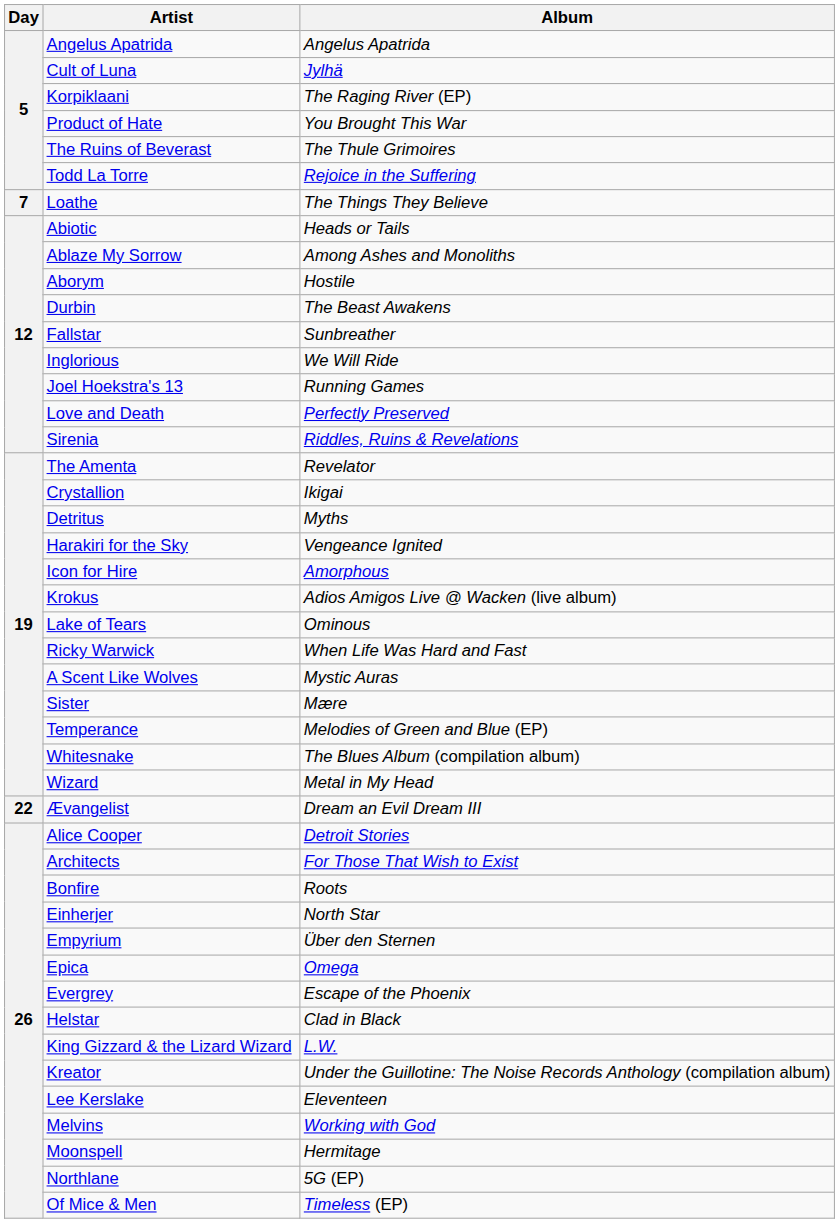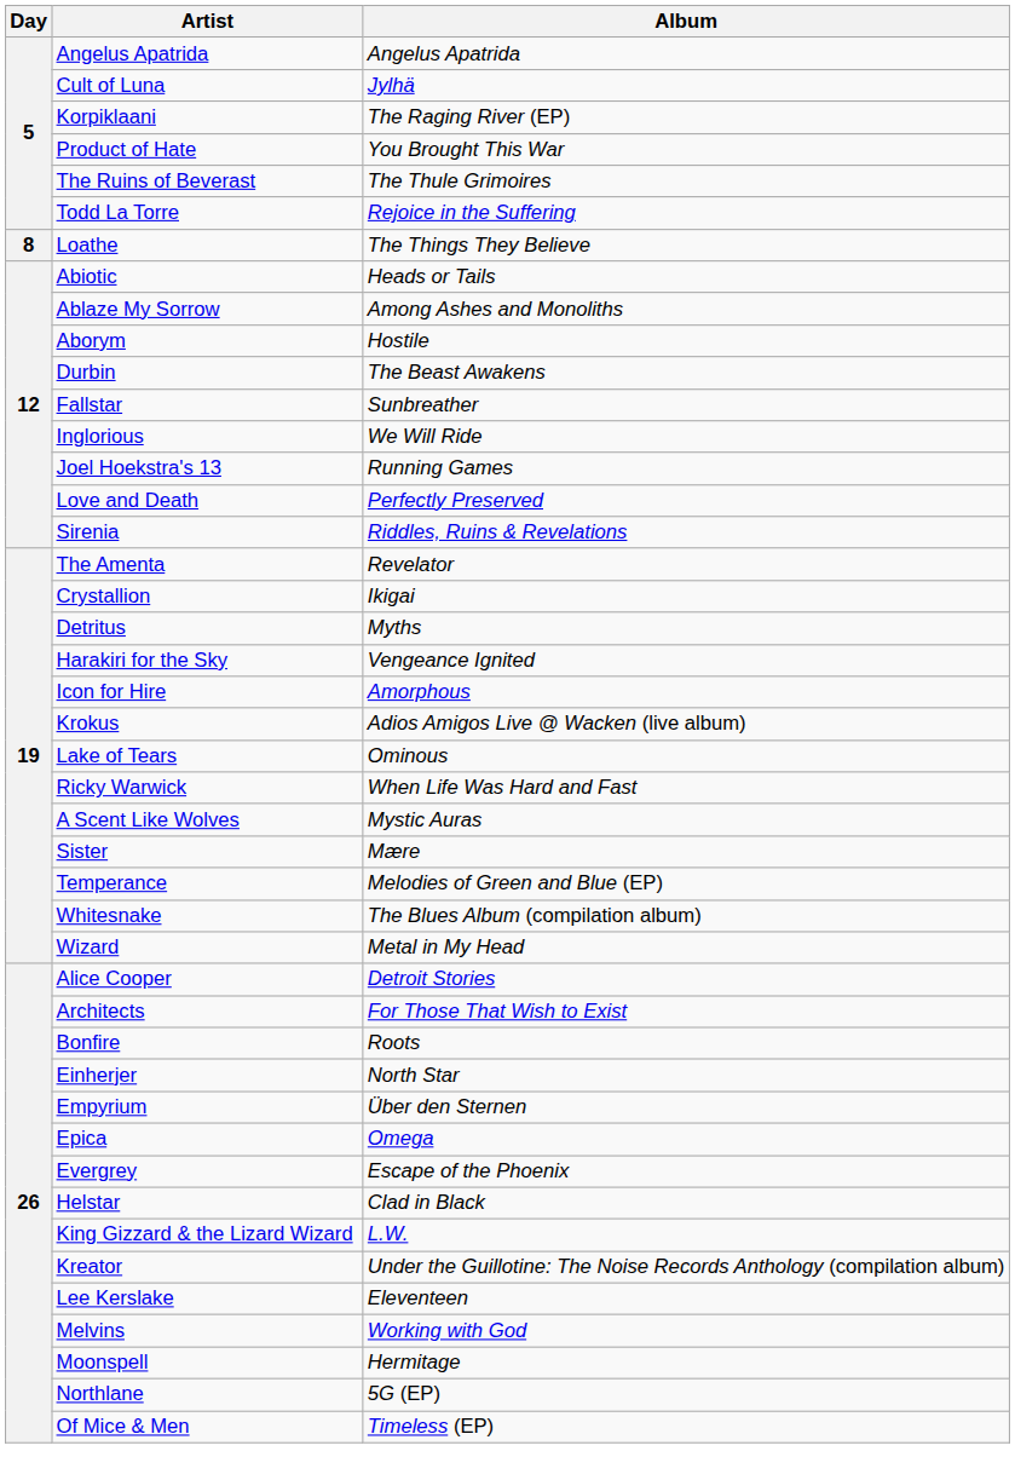 <table class="wikitable" id="table_February">
 <tr>
 <th scope="col">Day</th>
 <th scope="col" style="width:15em;">Artist</th>
 <th scope="col">Album</th>
 </tr>
 <tr>
 <th scope="row" rowspan="6">5</th>
 <td><a href='#'>Angelus Apatrida</a></td>
 <td><em>Angelus Apatrida</em></td>
 </tr>
 <tr>
 <td><a href='#'>Cult of Luna</a></td>
 <td><em><a href='#'>Jylhä</a></em></td>
 </tr>
 <tr>
 <td><a href='#'>Korpiklaani</a></td>
 <td><em>The Raging River</em> (EP)</td>
 </tr>
 <tr>
 <td><a href='#'>Product of Hate</a></td>
 <td><em>You Brought This War</em></td>
 </tr>
 <tr>
 <td><a href='#'>The Ruins of Beverast</a></td>
 <td><em>The Thule Grimoires</em></td>
 </tr>
 <tr>
 <td><a href='#'>Todd La Torre</a></td>
 <td><em><a href='#'>Rejoice in the Suffering</a></em></td>
 </tr>
 <tr>
-<th scope="row">7</th>
+<th scope="row">8</th>
 <td><a href='#'>Loathe</a></td>
 <td><em>The Things They Believe</em></td>
 </tr>
 <tr>
 <th scope="row" rowspan="9">12</th>
 <td><a href='#'>Abiotic</a></td>
 <td><em>Heads or Tails</em></td>
 </tr>
 <tr>
 <td><a href='#'>Ablaze My Sorrow</a></td>
 <td><em>Among Ashes and Monoliths</em></td>
 </tr>
 <tr>
 <td><a href='#'>Aborym</a></td>
 <td><em>Hostile</em></td>
 </tr>
 <tr>
 <td><a href='#'>Durbin</a></td>
 <td><em>The Beast Awakens</em></td>
 </tr>
 <tr>
 <td><a href='#'>Fallstar</a></td>
 <td><em>Sunbreather</em></td>
 </tr>
 <tr>
 <td><a href='#'>Inglorious</a></td>
 <td><em>We Will Ride</em></td>
 </tr>
 <tr>
 <td><a href='#'>Joel Hoekstra's 13</a></td>
 <td><em>Running Games</em></td>
 </tr>
 <tr>
 <td><a href='#'>Love and Death</a></td>
 <td><em><a href='#'>Perfectly Preserved</a></em></td>
 </tr>
 <tr>
 <td><a href='#'>Sirenia</a></td>
 <td><em><a href='#'>Riddles, Ruins & Revelations</a></em></td>
 </tr>
 <tr>
 <th scope="row" rowspan="13">19</th>
 <td><a href='#'>The Amenta</a></td>
 <td><em>Revelator</em></td>
 </tr>
 <tr>
 <td><a href='#'>Crystallion</a></td>
 <td><em>Ikigai</em></td>
 </tr>
 <tr>
 <td><a href='#'>Detritus</a></td>
 <td><em>Myths</em></td>
 </tr>
 <tr>
 <td><a href='#'>Harakiri for the Sky</a></td>
 <td><em>Vengeance Ignited</em></td>
 </tr>
 <tr>
 <td><a href='#'>Icon for Hire</a></td>
 <td><em><a href='#'>Amorphous</a></em></td>
 </tr>
 <tr>
 <td><a href='#'>Krokus</a></td>
 <td><em>Adios Amigos Live @ Wacken</em> (live album)</td>
 </tr>
 <tr>
 <td><a href='#'>Lake of Tears</a></td>
 <td><em>Ominous</em></td>
 </tr>
 <tr>
 <td><a href='#'>Ricky Warwick</a></td>
 <td><em>When Life Was Hard and Fast</em></td>
 </tr>
 <tr>
 <td><a href='#'>A Scent Like Wolves</a></td>
 <td><em>Mystic Auras</em></td>
 </tr>
 <tr>
 <td><a href='#'>Sister</a></td>
 <td><em>Mære</em></td>
 </tr>
 <tr>
 <td><a href='#'>Temperance</a></td>
 <td><em>Melodies of Green and Blue</em> (EP)</td>
 </tr>
 <tr>
 <td><a href='#'>Whitesnake</a></td>
 <td><em>The Blues Album</em> (compilation album)</td>
 </tr>
 <tr>
 <td><a href='#'>Wizard</a></td>
 <td><em>Metal in My Head</em></td>
 </tr>
 <tr>
-<th scope="row">22</th>
-<td><a href='#'>Ævangelist</a></td>
-<td><em>Dream an Evil Dream III</em></td>
-</tr>
-<tr>
 <th scope="row" rowspan="15">26</th>
 <td><a href='#'>Alice Cooper</a></td>
 <td><em><a href='#'>Detroit Stories</a></em></td>
 </tr>
 <tr>
 <td><a href='#'>Architects</a></td>
 <td><em><a href='#'>For Those That Wish to Exist</a></em></td>
 </tr>
 <tr>
 <td><a href='#'>Bonfire</a></td>
 <td><em>Roots</em></td>
 </tr>
 <tr>
 <td><a href='#'>Einherjer</a></td>
 <td><em>North Star</em></td>
 </tr>
 <tr>
 <td><a href='#'>Empyrium</a></td>
 <td><em>Über den Sternen</em></td>
 </tr>
 <tr>
 <td><a href='#'>Epica</a></td>
 <td><em><a href='#'>Omega</a></em></td>
 </tr>
 <tr>
 <td><a href='#'>Evergrey</a></td>
 <td><em>Escape of the Phoenix</em></td>
 </tr>
 <tr>
 <td><a href='#'>Helstar</a></td>
 <td><em>Clad in Black</em></td>
 </tr>
 <tr>
 <td><a href='#'>King Gizzard & the Lizard Wizard</a></td>
 <td><em><a href='#'>L.W.</a></em></td>
 </tr>
 <tr>
 <td><a href='#'>Kreator</a></td>
 <td><em>Under the Guillotine: The Noise Records Anthology</em> (compilation album)</td>
 </tr>
 <tr>
 <td><a href='#'>Lee Kerslake</a></td>
 <td><em>Eleventeen</em></td>
 </tr>
 <tr>
 <td><a href='#'>Melvins</a></td>
 <td><em><a href='#'>Working with God</a></em></td>
 </tr>
 <tr>
 <td><a href='#'>Moonspell</a></td>
 <td><em>Hermitage</em></td>
 </tr>
 <tr>
 <td><a href='#'>Northlane</a></td>
 <td><em>5G</em> (EP)</td>
 </tr>
 <tr>
 <td><a href='#'>Of Mice & Men</a></td>
 <td><em><a href='#'>Timeless</a></em> (EP)</td>
 </tr>
 </table>
